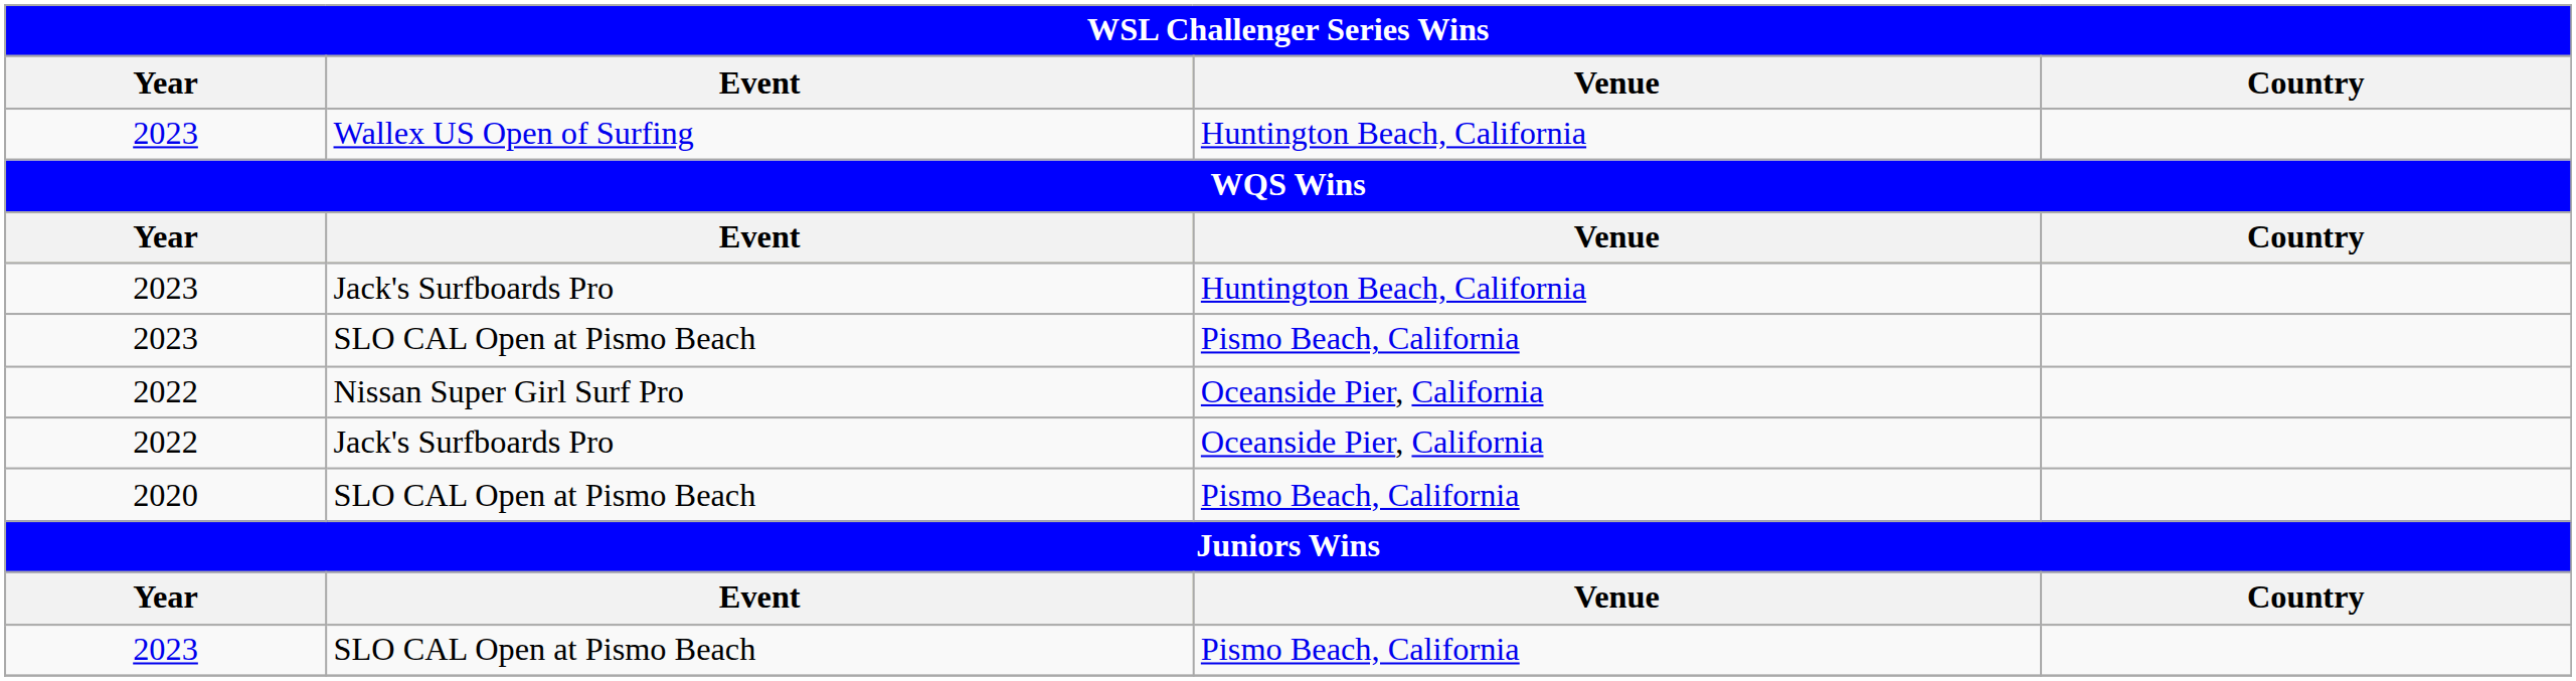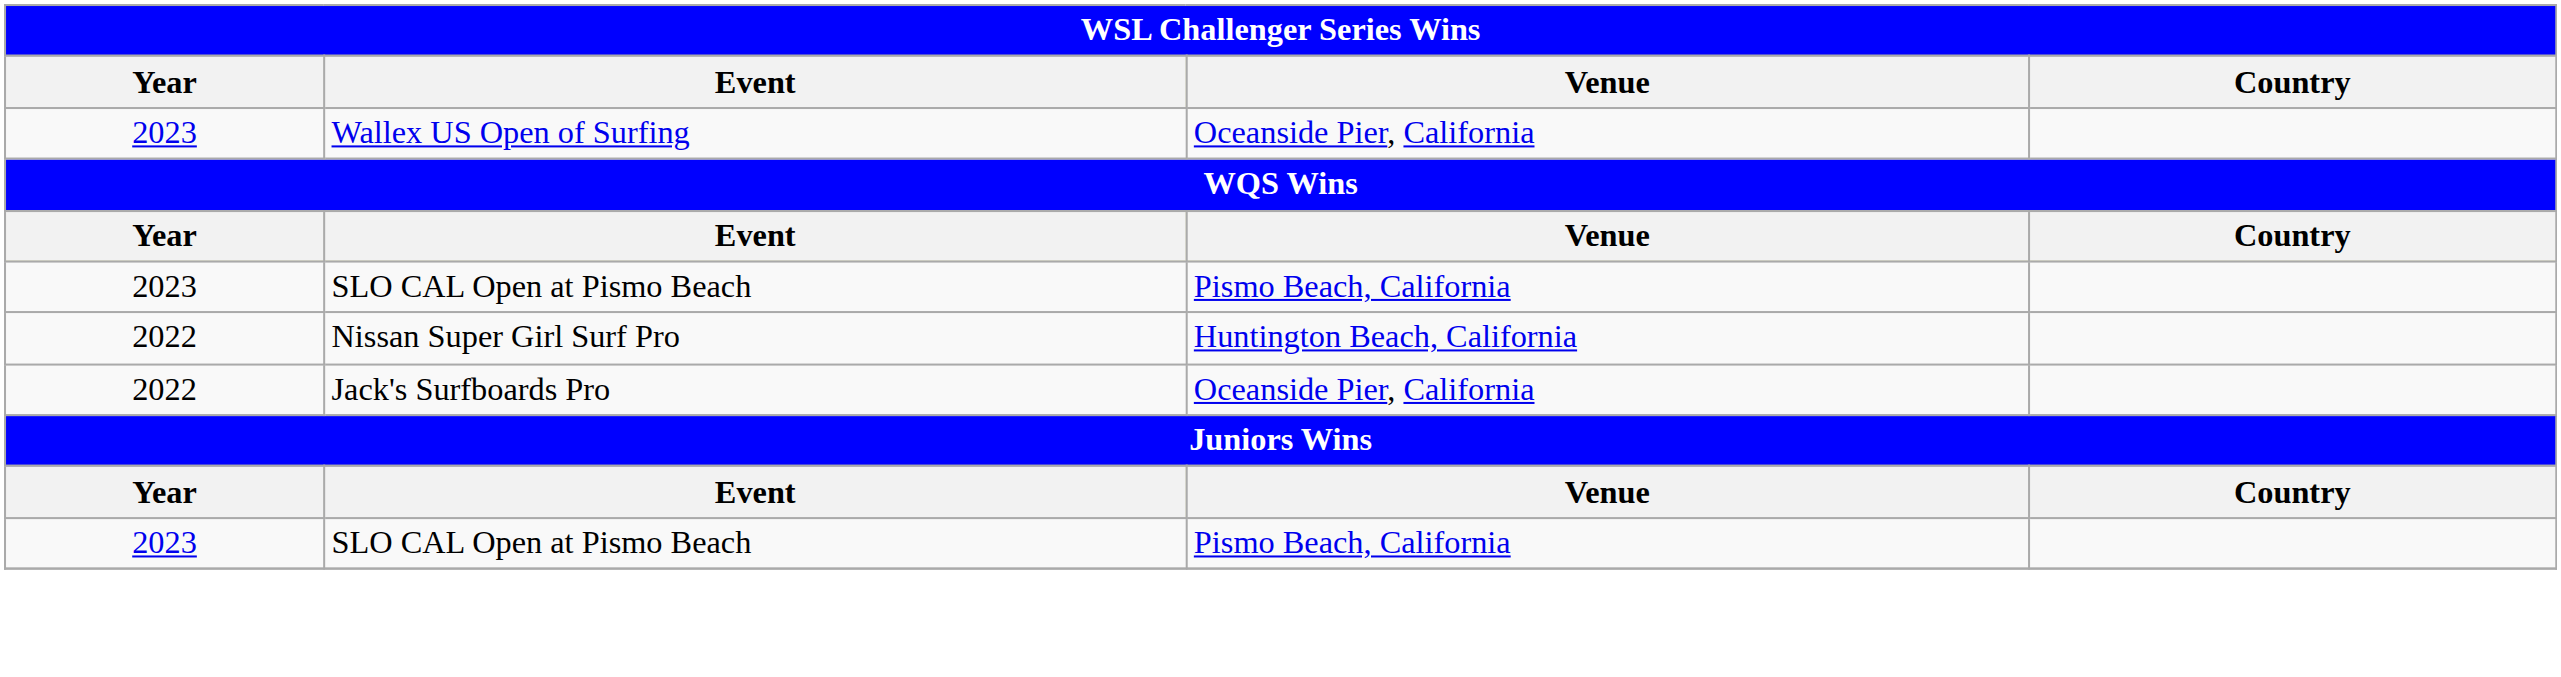 <table class="wikitable" style="width:100%;">
 <tr>
 <td colspan=4; style="background: blue; color: white" align="center"><strong>WSL Challenger Series Wins</strong></td>
 </tr>
 <tr bgcolor=#bdb76b>
 <th>Year</th>
 <th width=   33.8%>Event</th>
 <th width=     33%>Venue</th>
 <th>Country</th>
 </tr>
 <tr>
 <td style="text-align:center"><a href='#'>2023</a></td>
 <td><a href='#'>Wallex US Open of Surfing</a></td>
-<td><a href='#'>Huntington Beach, California</a></td>
+<td><a href='#'>Oceanside Pier</a>, <a href='#'>California</a></td>
 <td></td>
 </tr>
 <tr>
 <td colspan=4; style="background: blue; color: white" align="center"><strong>WQS Wins</strong></td>
 </tr>
 <tr bgcolor=#bdb76b>
 <th>Year</th>
 <th width=   33.8%>Event</th>
 <th width=     33%>Venue</th>
 <th>Country</th>
 </tr>
 <tr>
 <td style=text-align:center>2023</td>
-<td>Jack's Surfboards Pro</td>
-<td><a href='#'>Huntington Beach, California</a></td>
-<td></td>
-</tr>
-<tr>
-<td style=text-align:center>2023</td>
 <td>SLO CAL Open at Pismo Beach</td>
 <td><a href='#'>Pismo Beach, California</a></td>
 <td></td>
 </tr>
 <tr>
 <td style=text-align:center>2022</td>
 <td>Nissan Super Girl Surf Pro</td>
-<td><a href='#'>Oceanside Pier</a>, <a href='#'>California</a></td>
+<td><a href='#'>Huntington Beach, California</a></td>
 <td></td>
 </tr>
 <tr>
 <td style=text-align:center>2022</td>
 <td>Jack's Surfboards Pro</td>
 <td><a href='#'>Oceanside Pier</a>, <a href='#'>California</a></td>
-<td></td>
-</tr>
-<tr>
-<td style=text-align:center>2020</td>
-<td>SLO CAL Open at Pismo Beach</td>
-<td><a href='#'>Pismo Beach, California</a></td>
 <td></td>
 </tr>
 <tr>
 <td colspan=4; style="background: blue; color: white" align="center"><strong>Juniors Wins</strong></td>
 </tr>
 <tr bgcolor=#bdb76b>
 <th>Year</th>
 <th width=   33.8%>Event</th>
 <th width=     33%>Venue</th>
 <th>Country</th>
 </tr>
 <tr>
 <td style=text-align:center><a href='#'>2023</a></td>
 <td>SLO CAL Open at Pismo Beach</td>
 <td><a href='#'>Pismo Beach, California</a></td>
 <td></td>
 </tr>
 <tr>
 </tr>
 </table>
